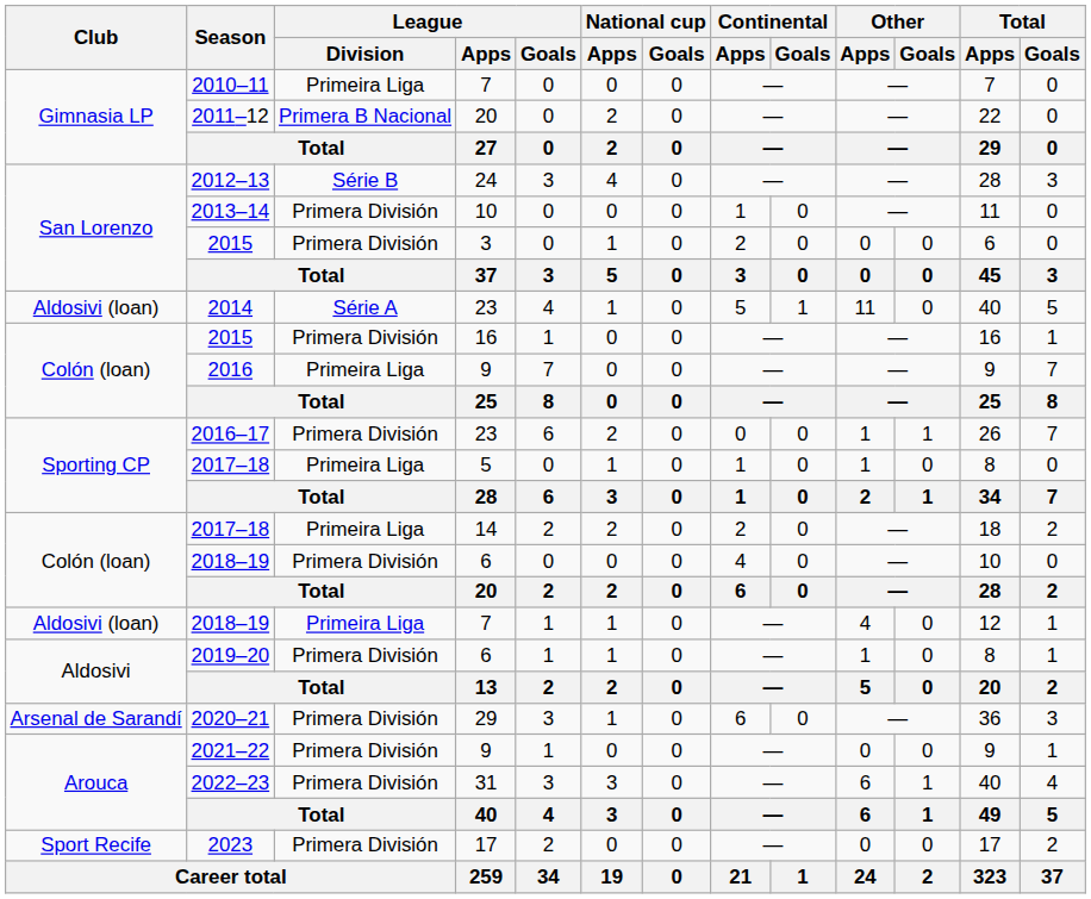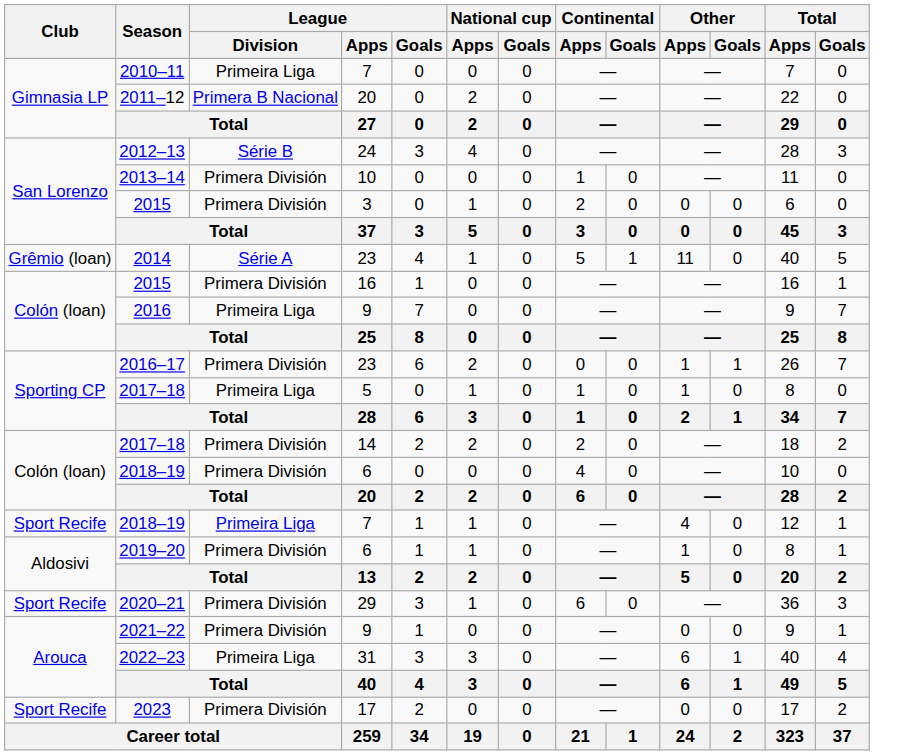 <table class="wikitable" style="font-size:90%; text-align: center;">
 <tr>
 <th rowspan="2">Club</th>
 <th rowspan="2">Season</th>
 <th colspan="3">League</th>
 <th colspan="2">National cup</th>
 <th colspan="2">Continental</th>
 <th colspan="2">Other</th>
 <th colspan="2">Total</th>
 </tr>
 <tr>
 <th>Division</th>
 <th>Apps</th>
 <th>Goals</th>
 <th>Apps</th>
 <th>Goals</th>
 <th>Apps</th>
 <th>Goals</th>
 <th>Apps</th>
 <th>Goals</th>
 <th>Apps</th>
 <th>Goals</th>
 </tr>
 <tr>
 <td rowspan="3" valign="center"><a href='#'>Gimnasia LP</a></td>
 <td><a href='#'>2010–11</a></td>
 <td>Primeira Liga</td>
 <td>7</td>
 <td>0</td>
 <td>0</td>
 <td>0</td>
 <td colspan="2">—</td>
 <td colspan="2">—</td>
 <td>7</td>
 <td>0</td>
 </tr>
 <tr>
 <td><a href='#'>2011</a><a href='#'>–</a>12</td>
 <td><a href='#'>Primera B Nacional</a></td>
 <td>20</td>
 <td>0</td>
 <td>2</td>
 <td>0</td>
 <td colspan="2">—</td>
 <td colspan="2">—</td>
 <td>22</td>
 <td>0</td>
 </tr>
 <tr>
 <th colspan="2">Total</th>
 <th>27</th>
 <th>0</th>
 <th>2</th>
 <th>0</th>
 <th colspan="2">—</th>
 <th colspan="2">—</th>
 <th>29</th>
 <th>0</th>
 </tr>
 <tr>
 <td rowspan="4" valign="center"><a href='#'>San Lorenzo</a></td>
 <td><a href='#'>2012–13</a></td>
 <td><a href='#'>Série B</a></td>
 <td>24</td>
 <td>3</td>
 <td>4</td>
 <td>0</td>
 <td colspan="2">—</td>
 <td colspan="2">—</td>
 <td>28</td>
 <td>3</td>
 </tr>
 <tr>
 <td><a href='#'>2013–14</a></td>
 <td>Primera División</td>
 <td>10</td>
 <td>0</td>
 <td>0</td>
 <td>0</td>
 <td>1</td>
 <td>0</td>
 <td colspan="2">—</td>
 <td>11</td>
 <td>0</td>
 </tr>
 <tr>
 <td><a href='#'>2015</a></td>
 <td>Primera División</td>
 <td>3</td>
 <td>0</td>
 <td>1</td>
 <td>0</td>
 <td>2</td>
 <td>0</td>
 <td>0</td>
 <td>0</td>
 <td>6</td>
 <td>0</td>
 </tr>
 <tr>
 <th colspan="2">Total</th>
 <th>37</th>
 <th>3</th>
 <th>5</th>
 <th>0</th>
 <th>3</th>
 <th>0</th>
 <th>0</th>
 <th>0</th>
 <th>45</th>
 <th>3</th>
 </tr>
 <tr>
-<td><a href='#'>Aldosivi</a> (loan)</td>
+<td><a href='#'>Grêmio</a> (loan)</td>
 <td><a href='#'>2014</a></td>
 <td><a href='#'>Série A</a></td>
 <td>23</td>
 <td>4</td>
 <td>1</td>
 <td>0</td>
 <td>5</td>
 <td>1</td>
 <td>11</td>
 <td>0</td>
 <td>40</td>
 <td>5</td>
 </tr>
 <tr>
 <td rowspan="3" valign="center"><a href='#'>Colón</a> (loan)</td>
 <td><a href='#'>2015</a></td>
 <td>Primera División</td>
 <td>16</td>
 <td>1</td>
 <td>0</td>
 <td>0</td>
 <td colspan="2">—</td>
 <td colspan="2">—</td>
 <td>16</td>
 <td>1</td>
 </tr>
 <tr>
 <td><a href='#'>2016</a></td>
 <td>Primeira Liga</td>
 <td>9</td>
 <td>7</td>
 <td>0</td>
 <td>0</td>
 <td colspan="2">—</td>
 <td colspan="2">—</td>
 <td>9</td>
 <td>7</td>
 </tr>
 <tr>
 <th colspan="2">Total</th>
 <th>25</th>
 <th>8</th>
 <th>0</th>
 <th>0</th>
 <th colspan="2">—</th>
 <th colspan="2">—</th>
 <th>25</th>
 <th>8</th>
 </tr>
 <tr>
 <td rowspan="3" valign="center"><a href='#'>Sporting CP</a></td>
 <td><a href='#'>2016–17</a></td>
 <td>Primera División</td>
 <td>23</td>
 <td>6</td>
 <td>2</td>
 <td>0</td>
 <td>0</td>
 <td>0</td>
 <td>1</td>
 <td>1</td>
 <td>26</td>
 <td>7</td>
 </tr>
 <tr>
 <td><a href='#'>2017–18</a></td>
 <td>Primeira Liga</td>
 <td>5</td>
 <td>0</td>
 <td>1</td>
 <td>0</td>
 <td>1</td>
 <td>0</td>
 <td>1</td>
 <td>0</td>
 <td>8</td>
 <td>0</td>
 </tr>
 <tr>
 <th colspan="2">Total</th>
 <th>28</th>
 <th>6</th>
 <th>3</th>
 <th>0</th>
 <th>1</th>
 <th>0</th>
 <th>2</th>
 <th>1</th>
 <th>34</th>
 <th>7</th>
 </tr>
 <tr>
 <td rowspan="3" valign="center">Colón (loan)</td>
 <td><a href='#'>2017–18</a></td>
-<td>Primeira Liga</td>
+<td>Primera División</td>
 <td>14</td>
 <td>2</td>
 <td>2</td>
 <td>0</td>
 <td>2</td>
 <td>0</td>
 <td colspan="2">—</td>
 <td>18</td>
 <td>2</td>
 </tr>
 <tr>
 <td><a href='#'>2018–19</a></td>
 <td>Primera División</td>
 <td>6</td>
 <td>0</td>
 <td>0</td>
 <td>0</td>
 <td>4</td>
 <td>0</td>
 <td colspan="2">—</td>
 <td>10</td>
 <td>0</td>
 </tr>
 <tr>
 <th colspan="2">Total</th>
 <th>20</th>
 <th>2</th>
 <th>2</th>
 <th>0</th>
 <th>6</th>
 <th>0</th>
 <th colspan="2">—</th>
 <th>28</th>
 <th>2</th>
 </tr>
 <tr>
-<td><a href='#'>Aldosivi</a> (loan)</td>
+<td><a href='#'>Sport Recife</a></td>
 <td><a href='#'>2018–19</a></td>
 <td><a href='#'>Primeira Liga</a></td>
 <td>7</td>
 <td>1</td>
 <td>1</td>
 <td>0</td>
 <td colspan="2">—</td>
 <td>4</td>
 <td>0</td>
 <td>12</td>
 <td>1</td>
 </tr>
 <tr>
 <td rowspan="2" valign="center">Aldosivi</td>
 <td><a href='#'>2019–20</a></td>
 <td>Primera División</td>
 <td>6</td>
 <td>1</td>
 <td>1</td>
 <td>0</td>
 <td colspan="2">—</td>
 <td>1</td>
 <td>0</td>
 <td>8</td>
 <td>1</td>
 </tr>
 <tr>
 <th colspan="2">Total</th>
 <th>13</th>
 <th>2</th>
 <th>2</th>
 <th>0</th>
 <th colspan="2">—</th>
 <th>5</th>
 <th>0</th>
 <th>20</th>
 <th>2</th>
 </tr>
 <tr>
-<td><a href='#'>Arsenal de Sarandí</a></td>
+<td><a href='#'>Sport Recife</a></td>
 <td><a href='#'>2020–21</a></td>
 <td>Primera División</td>
 <td>29</td>
 <td>3</td>
 <td>1</td>
 <td>0</td>
 <td>6</td>
 <td>0</td>
 <td colspan="2">—</td>
 <td>36</td>
 <td>3</td>
 </tr>
 <tr>
 <td rowspan="3"><a href='#'>Arouca</a></td>
 <td><a href='#'>2021–22</a></td>
 <td>Primera División</td>
 <td>9</td>
 <td>1</td>
 <td>0</td>
 <td>0</td>
 <td colspan="2">—</td>
 <td>0</td>
 <td>0</td>
 <td>9</td>
 <td>1</td>
 </tr>
 <tr>
 <td><a href='#'>2022–23</a></td>
-<td>Primera División</td>
+<td>Primeira Liga</td>
 <td>31</td>
 <td>3</td>
 <td>3</td>
 <td>0</td>
 <td colspan="2">—</td>
 <td>6</td>
 <td>1</td>
 <td>40</td>
 <td>4</td>
 </tr>
 <tr>
 <th colspan="2">Total</th>
 <th>40</th>
 <th>4</th>
 <th>3</th>
 <th>0</th>
 <th colspan="2">—</th>
 <th>6</th>
 <th>1</th>
 <th>49</th>
 <th>5</th>
 </tr>
 <tr>
 <td><a href='#'>Sport Recife</a></td>
 <td><a href='#'>2023</a></td>
 <td>Primera División</td>
 <td>17</td>
 <td>2</td>
 <td>0</td>
 <td>0</td>
 <td colspan="2">—</td>
 <td>0</td>
 <td>0</td>
 <td>17</td>
 <td>2</td>
 </tr>
 <tr>
 <th colspan="3">Career total</th>
 <th>259</th>
 <th>34</th>
 <th>19</th>
 <th>0</th>
 <th>21</th>
 <th>1</th>
 <th>24</th>
 <th>2</th>
 <th>323</th>
 <th>37</th>
 </tr>
 </table>
